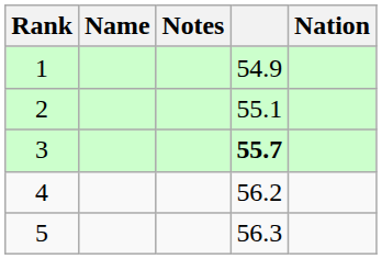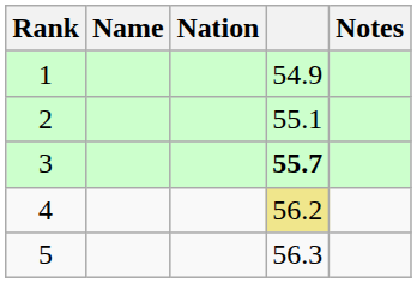 <table class="wikitable sortable" style="text-align:center">
 <tr>
 <th scope="col">Rank</th>
 <th scope="col">Name</th>
+<th scope="col">Nation</th>
+<th scope="col"></th>
 <th scope="col">Notes</th>
-<th scope="col"></th>
-<th scope="col">Nation</th>
 </tr>
 <tr bgcolor=ccffcc>
 <td>1</td>
 <td style="text-align:left"></td>
+<td style="text-align:left"></td>
+<td>54.9 </td>
 <td></td>
-<td>54.9 </td>
-<td style="text-align:left"></td>
 </tr>
 <tr bgcolor=ccffcc>
 <td>2</td>
 <td style="text-align:left"></td>
+<td style="text-align:left"></td>
+<td>55.1 </td>
 <td></td>
-<td>55.1 </td>
-<td style="text-align:left"></td>
 </tr>
 <tr bgcolor=ccffcc>
 <td>3</td>
 <td style="text-align:left"></td>
+<td style="text-align:left"></td>
+<td><strong>55.7 </strong></td>
 <td></td>
-<td><strong>55.7 </strong></td>
-<td style="text-align:left"></td>
 </tr>
 <tr>
 <td>4</td>
 <td style="text-align:left"></td>
+<td style="text-align:left"></td>
+<td style="background: khaki;">56.2 </td>
 <td></td>
-<td>56.2 </td>
-<td style="text-align:left"></td>
 </tr>
 <tr>
 <td>5</td>
 <td style="text-align:left"></td>
+<td style="text-align:left"></td>
+<td>56.3 </td>
 <td></td>
-<td>56.3 </td>
-<td style="text-align:left"></td>
 </tr>
 </table>
